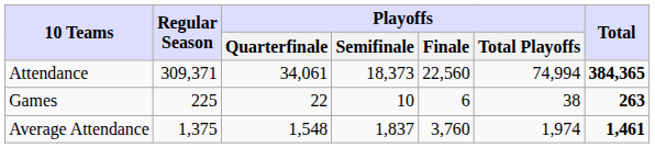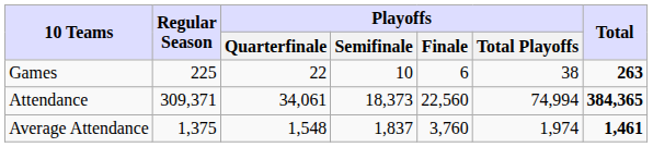 <table class="wikitable" style="text-align:right">
 <tr>
 <th style="background:#DDDDFF" rowspan=2>10 Teams</th>
 <th style="background:#DDDDFF" rowspan=2>Regular<br>Season</th>
 <th style="background:#DDDDFF" colspan=4>Playoffs</th>
 <th style="background:#DDDDFF" rowspan=2>Total</th>
 </tr>
 <tr>
 <th bgcolor="#DDDDFF">Quarterfinale</th>
 <th bgcolor="#DDDDFF">Semifinale</th>
 <th bgcolor="#DDDDFF">Finale</th>
 <th bgcolor="#DDDDFF">Total Playoffs</th>
 </tr>
 <tr>
+<td align=left>Games</td>
+<td>225</td>
+<td>22</td>
+<td>10</td>
+<td>6</td>
+<td>38</td>
+<td><strong>263</strong></td>
+</tr>
+<tr>
 <td align=left>Attendance</td>
 <td>309,371</td>
 <td>34,061</td>
 <td>18,373</td>
 <td>22,560</td>
 <td>74,994</td>
 <td><strong>384,365</strong></td>
-</tr>
-<tr>
-<td align=left>Games</td>
-<td>225</td>
-<td>22</td>
-<td>10</td>
-<td>6</td>
-<td>38</td>
-<td><strong>263</strong></td>
 </tr>
 <tr>
 <td align=left>Average Attendance</td>
 <td>1,375</td>
 <td>1,548</td>
 <td>1,837</td>
 <td>3,760</td>
 <td>1,974</td>
 <td><strong>1,461</strong></td>
 </tr>
 </table>
